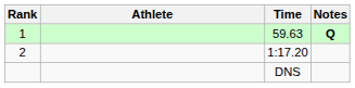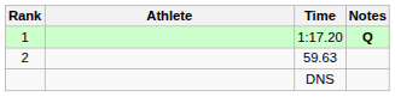 <table class="wikitable" style="text-align:center">
 <tr>
 <th>Rank</th>
 <th Style="width:18em">Athlete</th>
 <th>Time</th>
 <th>Notes</th>
 </tr>
 <tr style="background:#cfc">
 <td>1</td>
 <td style="text-align:left"></td>
-<td>59.63</td>
+<td>1:17.20</td>
 <td><strong>Q</strong></td>
 </tr>
 <tr>
 <td>2</td>
 <td style="text-align:left"></td>
-<td>1:17.20</td>
+<td>59.63</td>
 <td></td>
 </tr>
 <tr>
 <td></td>
 <td style="text-align:left"></td>
 <td>DNS</td>
 <td></td>
 </tr>
 </table>
